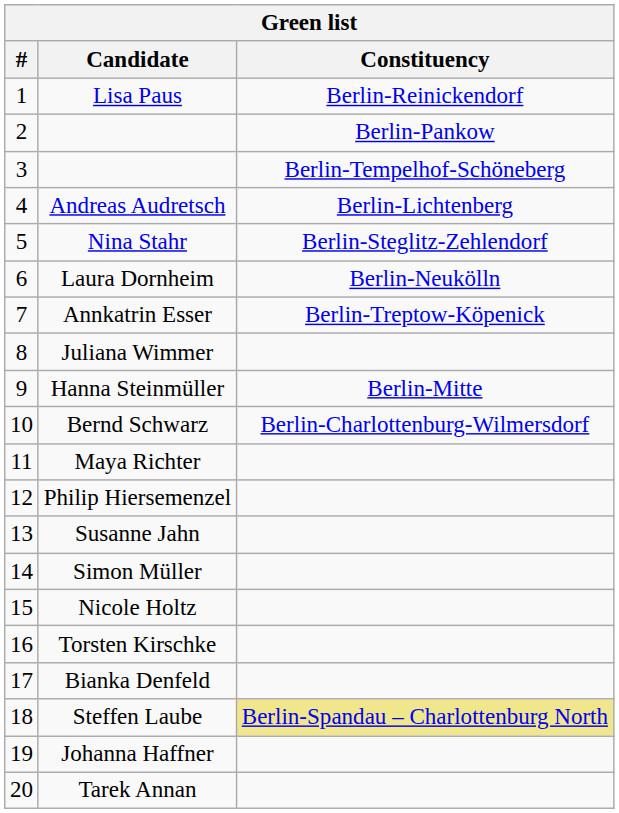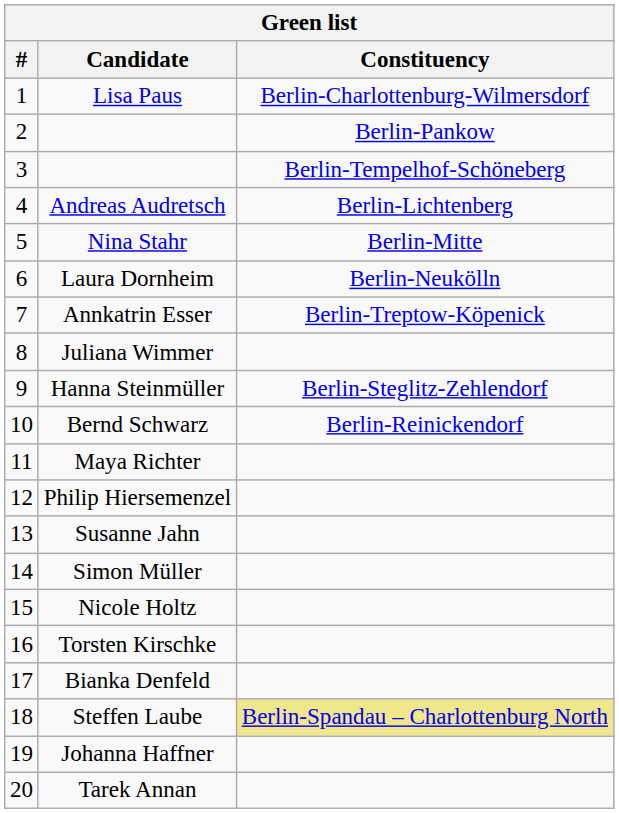 <table class="wikitable mw-collapsible mw-collapsed" style="text-align:center">
 <tr>
 <th colspan=3>Green list</th>
 </tr>
 <tr>
 <th>#</th>
 <th>Candidate</th>
 <th>Constituency</th>
 </tr>
 <tr>
 <td>1</td>
 <td><a href='#'>Lisa Paus</a></td>
-<td><a href='#'>Berlin-Reinickendorf</a></td>
+<td><a href='#'>Berlin-Charlottenburg-Wilmersdorf</a></td>
 </tr>
 <tr>
 <td>2</td>
 <td></td>
 <td><a href='#'>Berlin-Pankow</a></td>
 </tr>
 <tr>
 <td>3</td>
 <td></td>
 <td><a href='#'>Berlin-Tempelhof-Schöneberg</a></td>
 </tr>
 <tr>
 <td>4</td>
 <td><a href='#'>Andreas Audretsch</a></td>
 <td><a href='#'>Berlin-Lichtenberg</a></td>
 </tr>
 <tr>
 <td>5</td>
 <td><a href='#'>Nina Stahr</a></td>
-<td><a href='#'>Berlin-Steglitz-Zehlendorf</a></td>
+<td><a href='#'>Berlin-Mitte</a></td>
 </tr>
 <tr>
 <td>6</td>
 <td>Laura Dornheim</td>
 <td><a href='#'>Berlin-Neukölln</a></td>
 </tr>
 <tr>
 <td>7</td>
 <td>Annkatrin Esser</td>
 <td><a href='#'>Berlin-Treptow-Köpenick</a></td>
 </tr>
 <tr>
 <td>8</td>
 <td>Juliana Wimmer</td>
 <td></td>
 </tr>
 <tr>
 <td>9</td>
 <td>Hanna Steinmüller</td>
-<td><a href='#'>Berlin-Mitte</a></td>
+<td><a href='#'>Berlin-Steglitz-Zehlendorf</a></td>
 </tr>
 <tr>
 <td>10</td>
 <td>Bernd Schwarz</td>
-<td><a href='#'>Berlin-Charlottenburg-Wilmersdorf</a></td>
+<td><a href='#'>Berlin-Reinickendorf</a></td>
 </tr>
 <tr>
 <td>11</td>
 <td>Maya Richter</td>
 <td></td>
 </tr>
 <tr>
 <td>12</td>
 <td>Philip Hiersemenzel</td>
 <td></td>
 </tr>
 <tr>
 <td>13</td>
 <td>Susanne Jahn</td>
 <td></td>
 </tr>
 <tr>
 <td>14</td>
 <td>Simon Müller</td>
 <td></td>
 </tr>
 <tr>
 <td>15</td>
 <td>Nicole Holtz</td>
 <td></td>
 </tr>
 <tr>
 <td>16</td>
 <td>Torsten Kirschke</td>
 <td></td>
 </tr>
 <tr>
 <td>17</td>
 <td>Bianka Denfeld</td>
 <td></td>
 </tr>
 <tr>
 <td>18</td>
 <td>Steffen Laube</td>
 <td style="background: khaki;"><a href='#'>Berlin-Spandau – Charlottenburg North</a></td>
 </tr>
 <tr>
 <td>19</td>
 <td>Johanna Haffner</td>
 <td></td>
 </tr>
 <tr>
 <td>20</td>
 <td>Tarek Annan</td>
 <td></td>
 </tr>
 </table>
